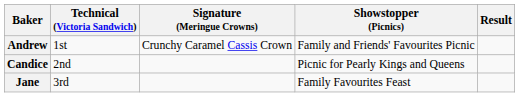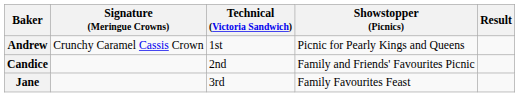 <table class="wikitable sortable col3center sticky-header">
 <tr>
 <th scope="col">Baker</th>
+<th scope="col" class="unsortable">Signature<br><small>(Meringue Crowns)</small></th>
 <th scope="col">Technical<br><small>(<a href='#'>Victoria Sandwich</a>)</small></th>
-<th scope="col" class="unsortable">Signature<br><small>(Meringue Crowns)</small></th>
 <th scope="col" class="unsortable">Showstopper<br><small>(Picnics)</small></th>
 <th scope="col">Result</th>
 </tr>
 <tr>
 <th scope="row">Andrew</th>
+<td>Crunchy Caramel <a href='#'>Cassis</a> Crown</td>
 <td>1st</td>
-<td>Crunchy Caramel <a href='#'>Cassis</a> Crown</td>
+<td>Picnic for Pearly Kings and Queens</td>
+<td></td>
+</tr>
+<tr>
+<th scope="row">Candice</th>
+<td></td>
+<td>2nd</td>
 <td>Family and Friends' Favourites Picnic</td>
 <td></td>
 </tr>
 <tr>
-<th scope="row">Candice</th>
-<td>2nd</td>
+<th scope="row">Jane</th>
 <td></td>
-<td>Picnic for Pearly Kings and Queens</td>
-<td></td>
-</tr>
-<tr>
-<th scope="row">Jane</th>
 <td>3rd</td>
-<td></td>
 <td>Family Favourites Feast</td>
 <td></td>
 </tr>
 </table>
